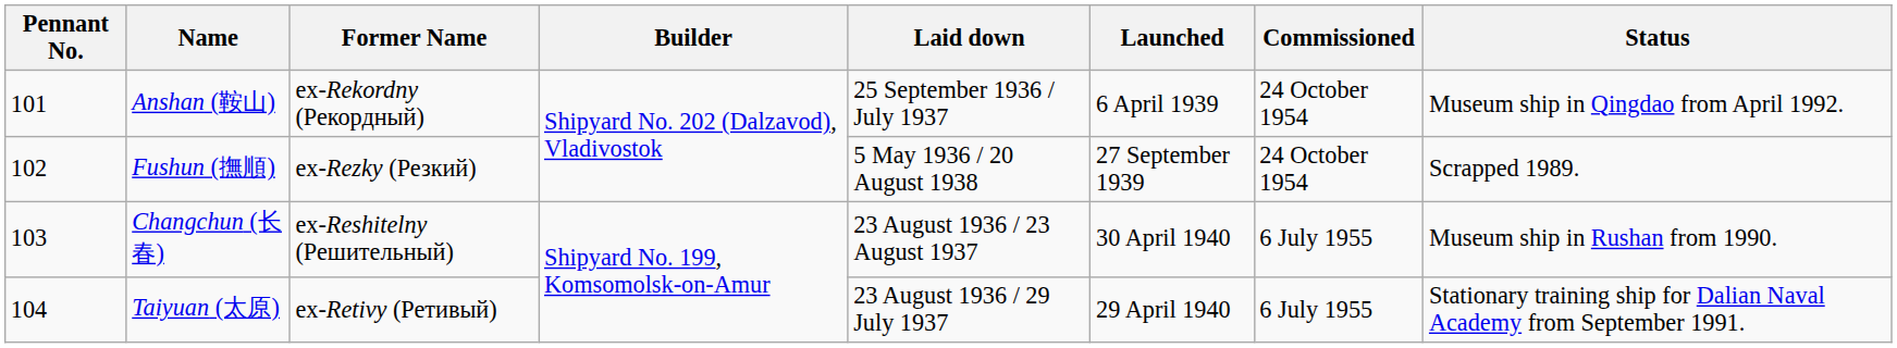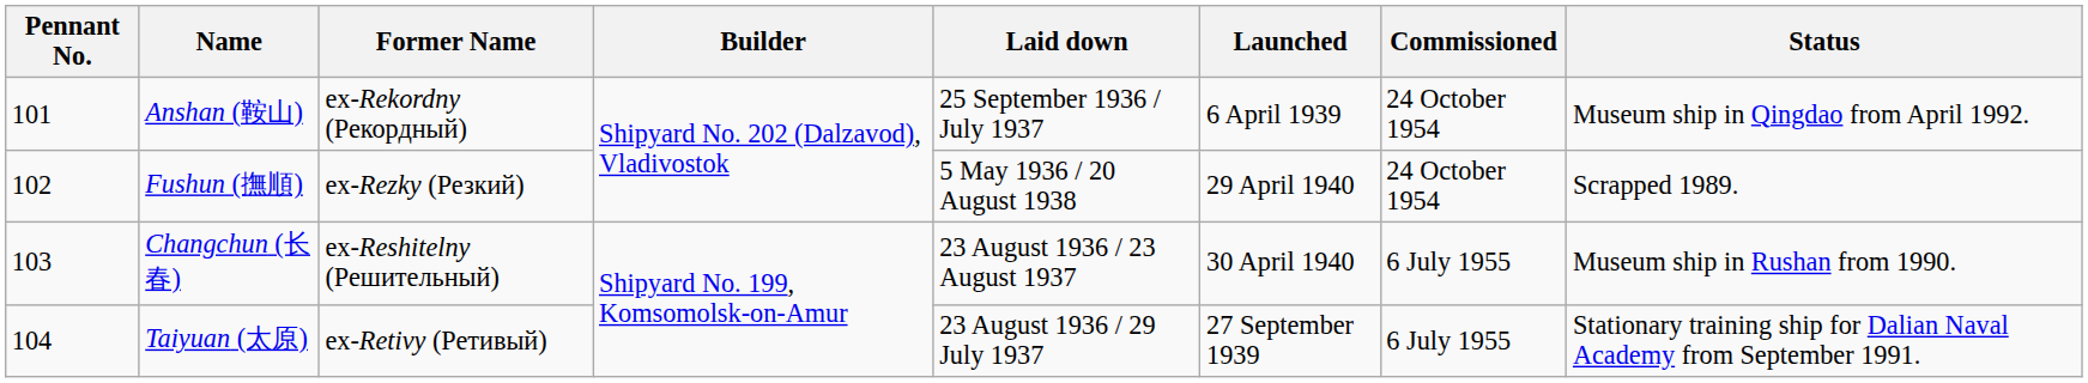 <table class="wikitable">
 <tr>
 <th>Pennant No.</th>
 <th>Name</th>
 <th>Former Name</th>
 <th>Builder</th>
 <th>Laid down</th>
 <th>Launched</th>
 <th>Commissioned</th>
 <th>Status</th>
 </tr>
 <tr>
 <td>101</td>
 <td><a href='#'><em>Anshan</em> (鞍山)</a></td>
 <td>ex-<em>Rekordny</em> (Рекордный)</td>
 <td rowspan="2"><a href='#'>Shipyard No. 202 (Dalzavod)</a>, <a href='#'>Vladivostok</a></td>
 <td>25 September 1936 / July 1937</td>
 <td>6 April 1939</td>
 <td>24 October 1954</td>
 <td>Museum ship in <a href='#'>Qingdao</a> from April 1992.</td>
 </tr>
 <tr>
 <td>102</td>
 <td><a href='#'><em>Fushun</em> (撫順)</a></td>
 <td>ex-<em>Rezky</em> (Резкий)</td>
 <td>5 May 1936 / 20 August 1938</td>
-<td>27 September 1939</td>
+<td>29 April 1940</td>
 <td>24 October 1954</td>
 <td>Scrapped 1989.</td>
 </tr>
 <tr>
 <td>103</td>
 <td><a href='#'><em>Changchun</em> (长春)</a></td>
 <td>ex-<em>Reshitelny</em> (Решительный)</td>
 <td rowspan="2"><a href='#'>Shipyard No. 199</a>, <a href='#'>Komsomolsk-on-Amur</a></td>
 <td>23 August 1936 / 23 August 1937</td>
 <td>30 April 1940</td>
 <td>6 July 1955</td>
 <td>Museum ship in <a href='#'>Rushan</a> from 1990.</td>
 </tr>
 <tr>
 <td>104</td>
 <td><a href='#'><em>Taiyuan</em> (太原)</a></td>
 <td>ex-<em>Retivy</em> (Ретивый)</td>
 <td>23 August 1936 / 29 July 1937</td>
-<td>29 April 1940</td>
+<td>27 September 1939</td>
 <td>6 July 1955</td>
 <td>Stationary training ship for <a href='#'>Dalian Naval Academy</a> from September 1991.</td>
 </tr>
 </table>
